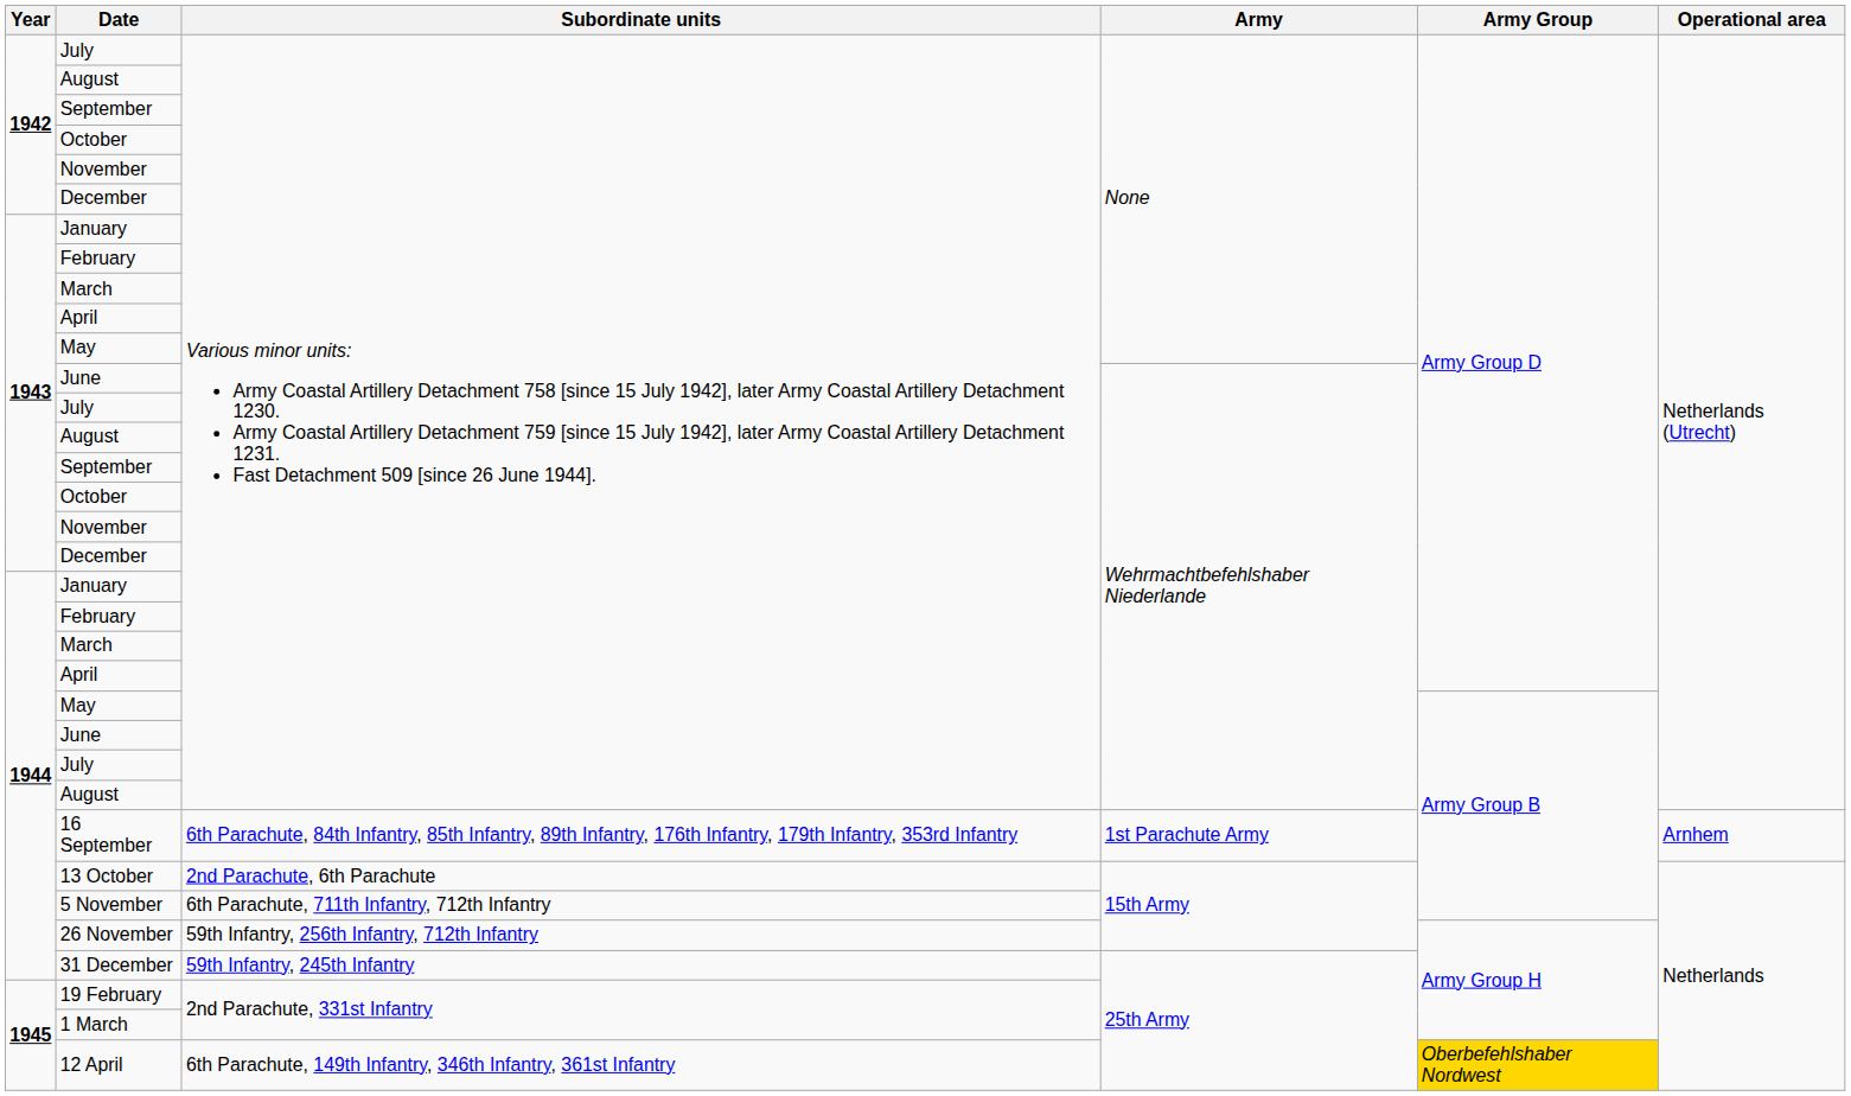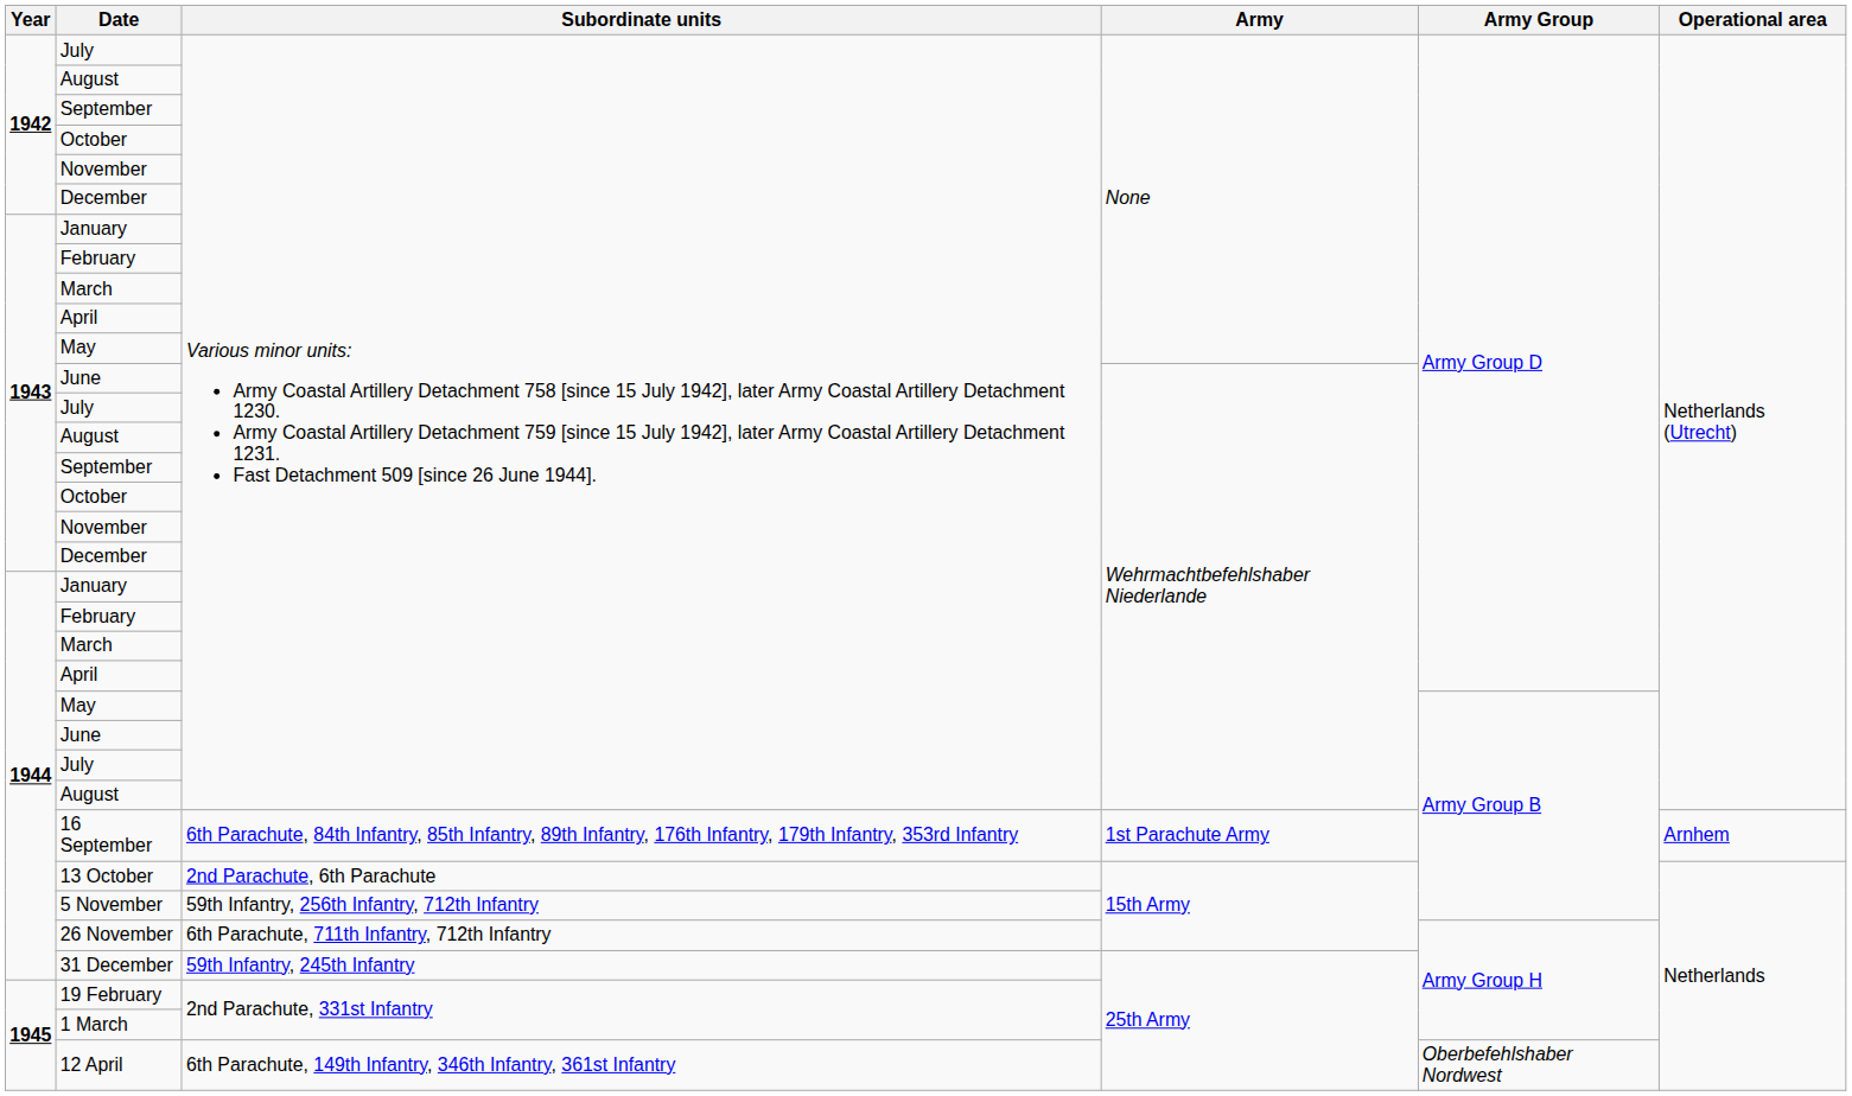 <table class="wikitable">
 <tr>
 <th>Year</th>
 <th>Date</th>
 <th>Subordinate units</th>
 <th>Army</th>
 <th>Army Group</th>
 <th>Operational area</th>
 </tr>
 <tr>
 <td rowspan="6"><strong><u>1942</u></strong></td>
 <td>July</td>
 <td rowspan="26"><em>Various minor units:</em><br><ul><li>Army Coastal Artillery Detachment 758 [since 15 July 1942], later Army Coastal Artillery Detachment 1230.</li><li>Army Coastal Artillery Detachment 759 [since 15 July 1942], later Army Coastal Artillery Detachment 1231.</li><li>Fast Detachment 509 [since 26 June 1944].</li></ul></td>
 <td rowspan="11"><em>None</em></td>
 <td rowspan="22"><a href='#'>Army Group D</a></td>
 <td rowspan="26">Netherlands (<a href='#'>Utrecht</a>)</td>
 </tr>
 <tr>
 <td>August</td>
 </tr>
 <tr>
 <td>September</td>
 </tr>
 <tr>
 <td>October</td>
 </tr>
 <tr>
 <td>November</td>
 </tr>
 <tr>
 <td>December</td>
 </tr>
 <tr>
 <td rowspan="12"><strong><u>1943</u></strong></td>
 <td>January</td>
 </tr>
 <tr>
 <td>February</td>
 </tr>
 <tr>
 <td>March</td>
 </tr>
 <tr>
 <td>April</td>
 </tr>
 <tr>
 <td>May</td>
 </tr>
 <tr>
 <td>June</td>
 <td rowspan="15"><em>Wehrmachtbefehlshaber Niederlande</em></td>
 </tr>
 <tr>
 <td>July</td>
 </tr>
 <tr>
 <td>August</td>
 </tr>
 <tr>
 <td>September</td>
 </tr>
 <tr>
 <td>October</td>
 </tr>
 <tr>
 <td>November</td>
 </tr>
 <tr>
 <td>December</td>
 </tr>
 <tr>
 <td rowspan="13"><strong><u>1944</u></strong></td>
 <td>January</td>
 </tr>
 <tr>
 <td>February</td>
 </tr>
 <tr>
 <td>March</td>
 </tr>
 <tr>
 <td>April</td>
 </tr>
 <tr>
 <td>May</td>
 <td rowspan="7"><a href='#'>Army Group B</a></td>
 </tr>
 <tr>
 <td>June</td>
 </tr>
 <tr>
 <td>July</td>
 </tr>
 <tr>
 <td>August</td>
 </tr>
 <tr>
 <td>16 September</td>
 <td><a href='#'>6th Parachute</a>, <a href='#'>84th Infantry</a>, <a href='#'>85th Infantry</a>, <a href='#'>89th Infantry</a>, <a href='#'>176th Infantry</a>, <a href='#'>179th Infantry</a>, <a href='#'>353rd Infantry</a></td>
 <td><a href='#'>1st Parachute Army</a></td>
 <td><a href='#'>Arnhem</a></td>
 </tr>
 <tr>
 <td>13 October</td>
 <td><a href='#'>2nd Parachute</a>, 6th Parachute</td>
 <td rowspan="3"><a href='#'>15th Army</a></td>
 <td rowspan="7">Netherlands</td>
 </tr>
 <tr>
 <td>5 November</td>
-<td>6th Parachute, <a href='#'>711th Infantry</a>, 712th Infantry</td>
+<td>59th Infantry, <a href='#'>256th Infantry</a>, <a href='#'>712th Infantry</a></td>
 </tr>
 <tr>
 <td>26 November</td>
-<td>59th Infantry, <a href='#'>256th Infantry</a>, <a href='#'>712th Infantry</a></td>
+<td>6th Parachute, <a href='#'>711th Infantry</a>, 712th Infantry</td>
 <td rowspan="4"><a href='#'>Army Group H</a></td>
 </tr>
 <tr>
 <td>31 December</td>
 <td><a href='#'>59th Infantry</a>, <a href='#'>245th Infantry</a></td>
 <td rowspan="4"><a href='#'>25th Army</a></td>
 </tr>
 <tr>
 <td rowspan="3"><strong><u>1945</u></strong></td>
 <td>19 February</td>
 <td rowspan="2">2nd Parachute, <a href='#'>331st Infantry</a></td>
 </tr>
 <tr>
 <td>1 March</td>
 </tr>
 <tr>
 <td>12 April</td>
 <td>6th Parachute, <a href='#'>149th Infantry</a>, <a href='#'>346th Infantry</a>, <a href='#'>361st Infantry</a></td>
-<td style="background: gold;"><em>Oberbefehlshaber Nordwest</em></td>
+<td><em>Oberbefehlshaber Nordwest</em></td>
 </tr>
 </table>
